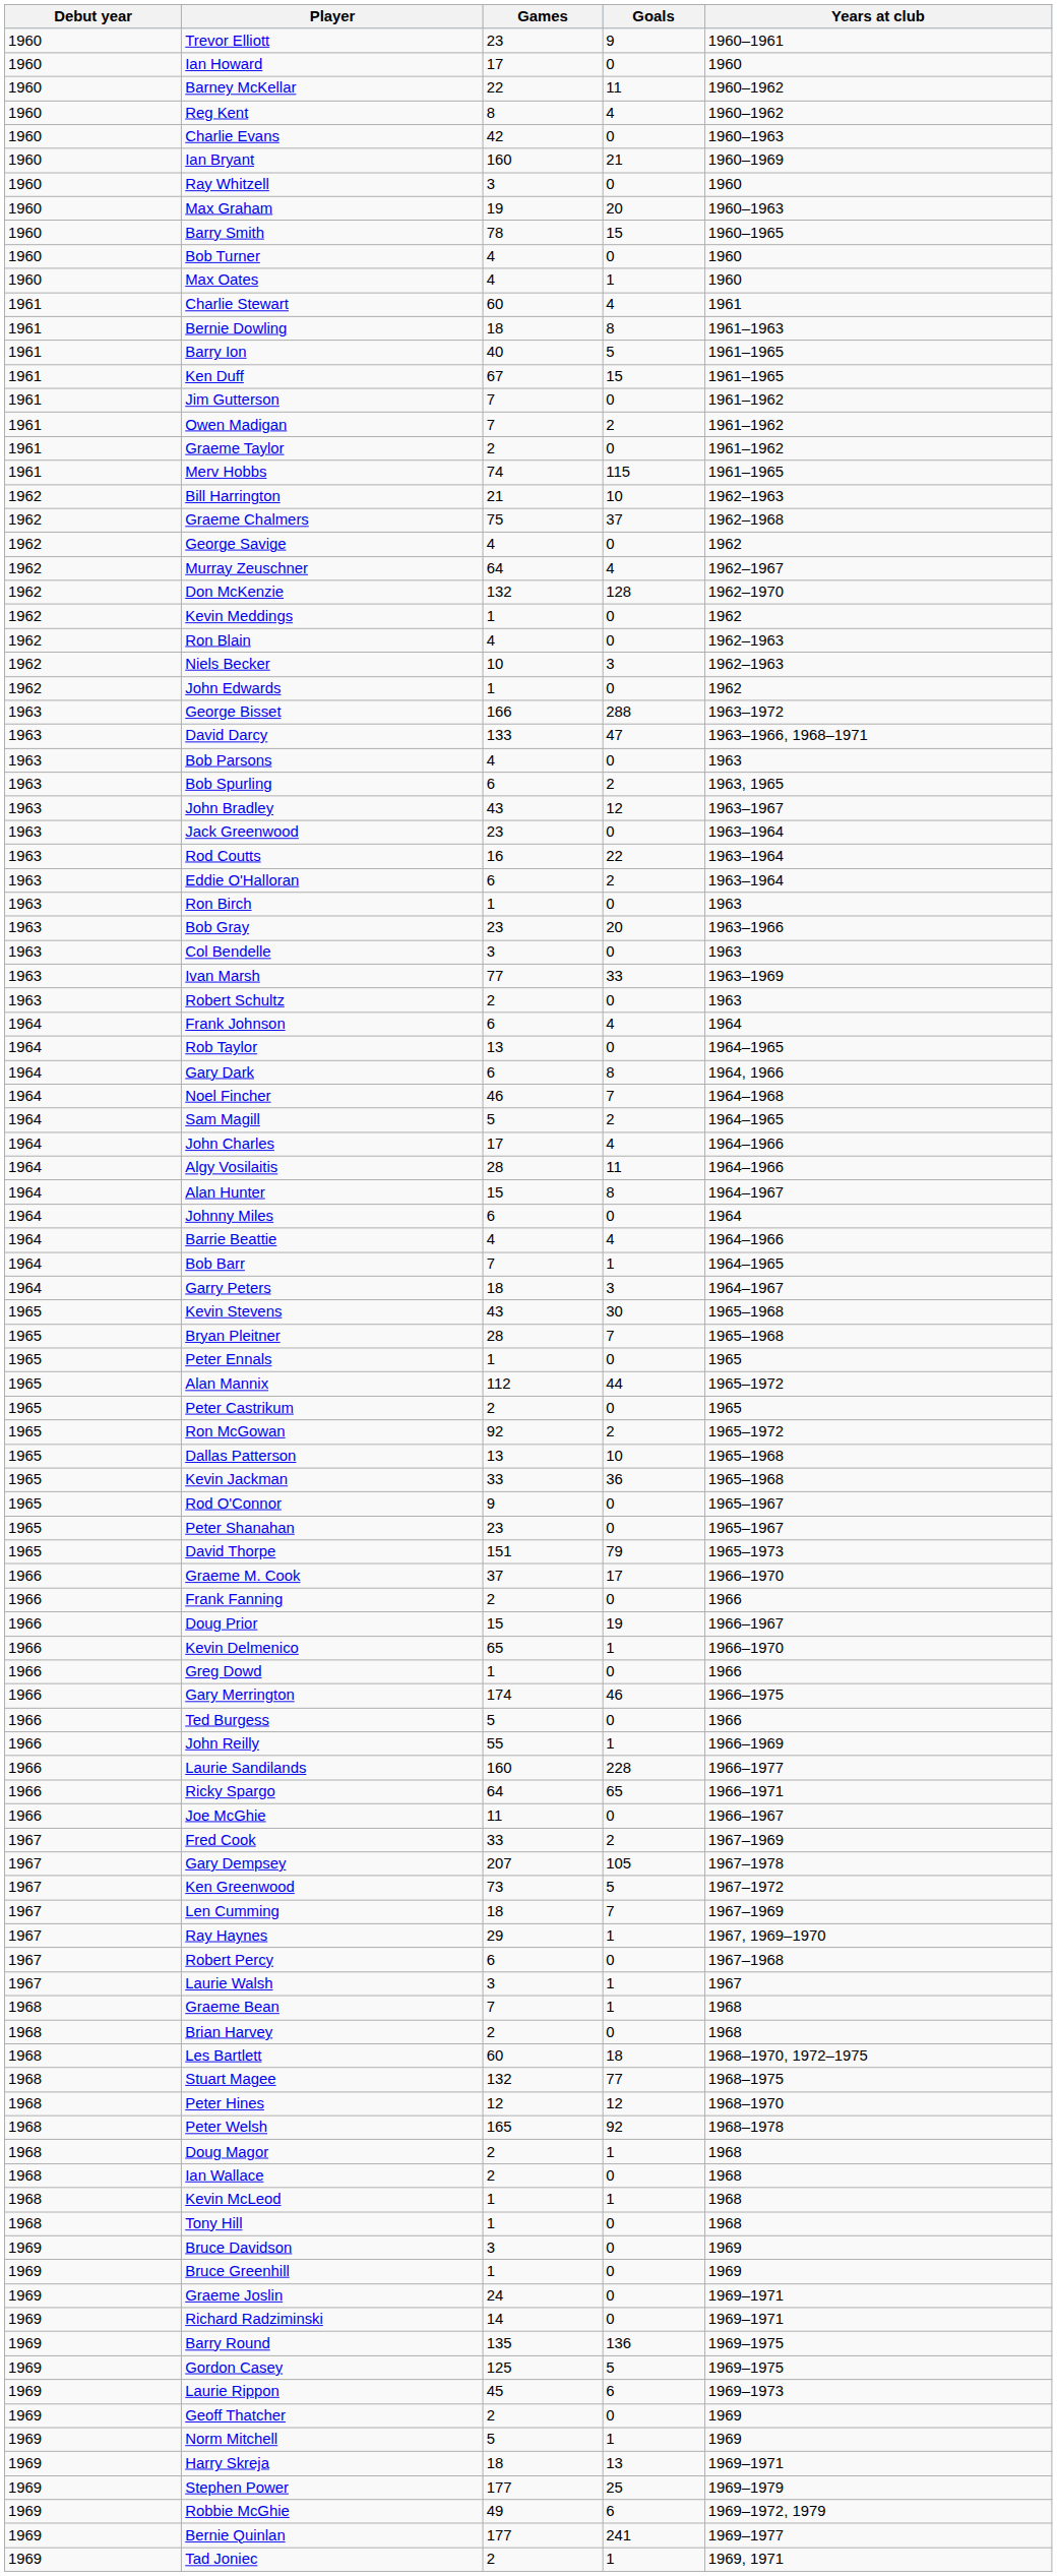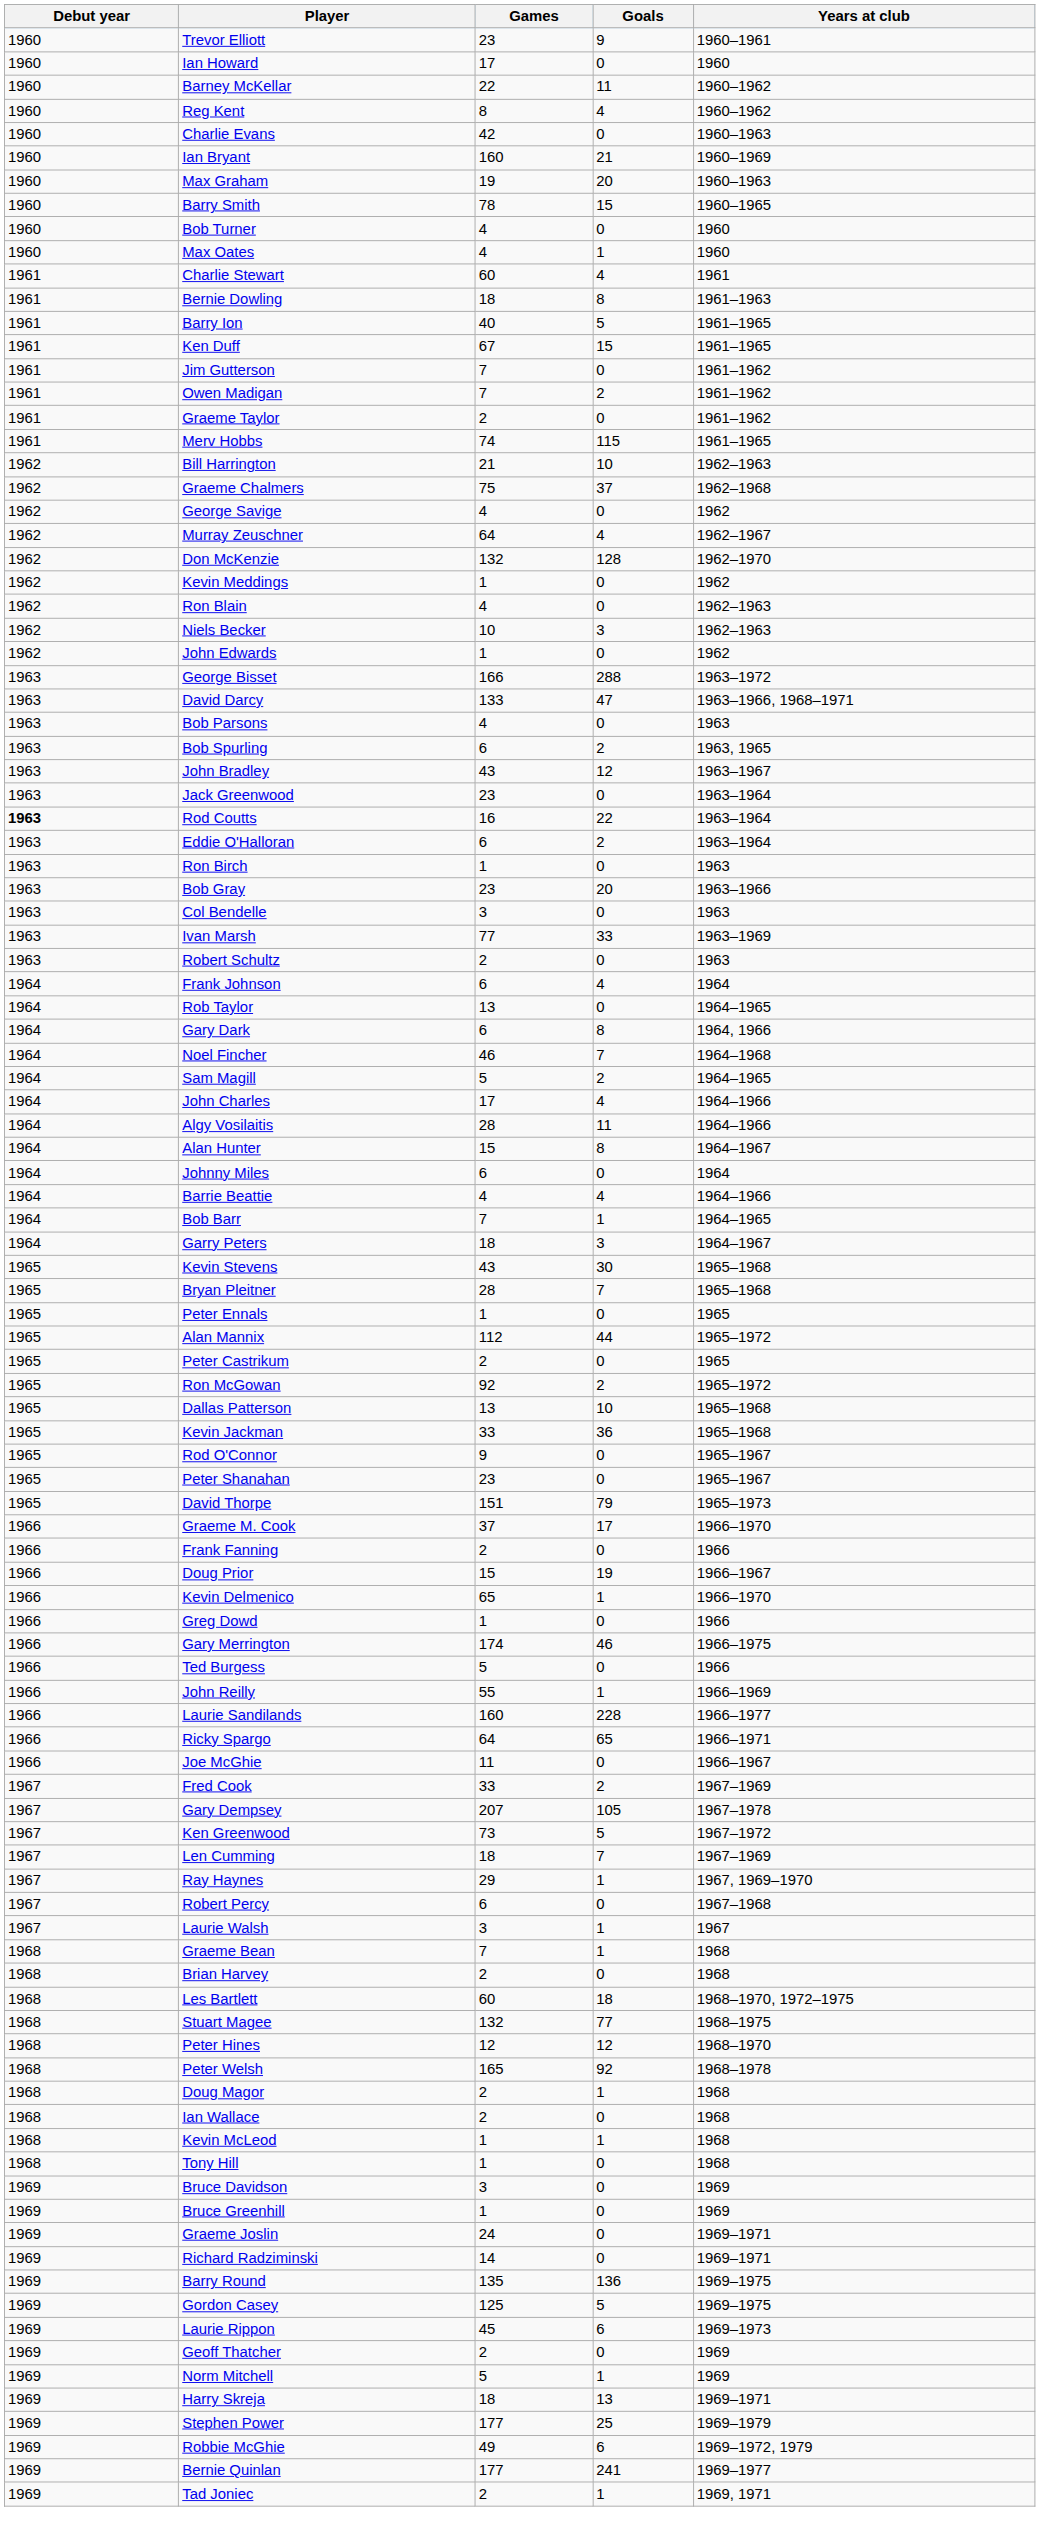 <table class="wikitable" style="width:70%;">
 <tr style="background:#87cefa;">
 <th>Debut year</th>
 <th>Player</th>
 <th>Games</th>
 <th>Goals</th>
 <th>Years at club</th>
 </tr>
 <tr>
 <td>1960</td>
 <td><a href='#'>Trevor Elliott</a></td>
 <td>23</td>
 <td>9</td>
 <td>1960–1961</td>
 </tr>
 <tr>
 <td>1960</td>
 <td><a href='#'>Ian Howard</a></td>
 <td>17</td>
 <td>0</td>
 <td>1960</td>
 </tr>
 <tr>
 <td>1960</td>
 <td><a href='#'>Barney McKellar</a></td>
 <td>22</td>
 <td>11</td>
 <td>1960–1962</td>
 </tr>
 <tr>
 <td>1960</td>
 <td><a href='#'>Reg Kent</a></td>
 <td>8</td>
 <td>4</td>
 <td>1960–1962</td>
 </tr>
 <tr>
 <td>1960</td>
 <td><a href='#'>Charlie Evans</a></td>
 <td>42</td>
 <td>0</td>
 <td>1960–1963</td>
 </tr>
 <tr>
 <td>1960</td>
 <td><a href='#'>Ian Bryant</a></td>
 <td>160</td>
 <td>21</td>
 <td>1960–1969</td>
-</tr>
-<tr>
-<td>1960</td>
-<td><a href='#'>Ray Whitzell</a></td>
-<td>3</td>
-<td>0</td>
-<td>1960</td>
 </tr>
 <tr>
 <td>1960</td>
 <td><a href='#'>Max Graham</a></td>
 <td>19</td>
 <td>20</td>
 <td>1960–1963</td>
 </tr>
 <tr>
 <td>1960</td>
 <td><a href='#'>Barry Smith</a></td>
 <td>78</td>
 <td>15</td>
 <td>1960–1965</td>
 </tr>
 <tr>
 <td>1960</td>
 <td><a href='#'>Bob Turner</a></td>
 <td>4</td>
 <td>0</td>
 <td>1960</td>
 </tr>
 <tr>
 <td>1960</td>
 <td><a href='#'>Max Oates</a></td>
 <td>4</td>
 <td>1</td>
 <td>1960</td>
 </tr>
 <tr>
 <td>1961</td>
 <td><a href='#'>Charlie Stewart</a></td>
 <td>60</td>
 <td>4</td>
 <td>1961</td>
 </tr>
 <tr>
 <td>1961</td>
 <td><a href='#'>Bernie Dowling</a></td>
 <td>18</td>
 <td>8</td>
 <td>1961–1963</td>
 </tr>
 <tr>
 <td>1961</td>
 <td><a href='#'>Barry Ion</a></td>
 <td>40</td>
 <td>5</td>
 <td>1961–1965</td>
 </tr>
 <tr>
 <td>1961</td>
 <td><a href='#'>Ken Duff</a></td>
 <td>67</td>
 <td>15</td>
 <td>1961–1965</td>
 </tr>
 <tr>
 <td>1961</td>
 <td><a href='#'>Jim Gutterson</a></td>
 <td>7</td>
 <td>0</td>
 <td>1961–1962</td>
 </tr>
 <tr>
 <td>1961</td>
 <td><a href='#'>Owen Madigan</a></td>
 <td>7</td>
 <td>2</td>
 <td>1961–1962</td>
 </tr>
 <tr>
 <td>1961</td>
 <td><a href='#'>Graeme Taylor</a></td>
 <td>2</td>
 <td>0</td>
 <td>1961–1962</td>
 </tr>
 <tr>
 <td>1961</td>
 <td><a href='#'>Merv Hobbs</a></td>
 <td>74</td>
 <td>115</td>
 <td>1961–1965</td>
 </tr>
 <tr>
 <td>1962</td>
 <td><a href='#'>Bill Harrington</a></td>
 <td>21</td>
 <td>10</td>
 <td>1962–1963</td>
 </tr>
 <tr>
 <td>1962</td>
 <td><a href='#'>Graeme Chalmers</a></td>
 <td>75</td>
 <td>37</td>
 <td>1962–1968</td>
 </tr>
 <tr>
 <td>1962</td>
 <td><a href='#'>George Savige</a></td>
 <td>4</td>
 <td>0</td>
 <td>1962</td>
 </tr>
 <tr>
 <td>1962</td>
 <td><a href='#'>Murray Zeuschner</a></td>
 <td>64</td>
 <td>4</td>
 <td>1962–1967</td>
 </tr>
 <tr>
 <td>1962</td>
 <td><a href='#'>Don McKenzie</a></td>
 <td>132</td>
 <td>128</td>
 <td>1962–1970</td>
 </tr>
 <tr>
 <td>1962</td>
 <td><a href='#'>Kevin Meddings</a></td>
 <td>1</td>
 <td>0</td>
 <td>1962</td>
 </tr>
 <tr>
 <td>1962</td>
 <td><a href='#'>Ron Blain</a></td>
 <td>4</td>
 <td>0</td>
 <td>1962–1963</td>
 </tr>
 <tr>
 <td>1962</td>
 <td><a href='#'>Niels Becker</a></td>
 <td>10</td>
 <td>3</td>
 <td>1962–1963</td>
 </tr>
 <tr>
 <td>1962</td>
 <td><a href='#'>John Edwards</a></td>
 <td>1</td>
 <td>0</td>
 <td>1962</td>
 </tr>
 <tr>
 <td>1963</td>
 <td><a href='#'>George Bisset</a></td>
 <td>166</td>
 <td>288</td>
 <td>1963–1972</td>
 </tr>
 <tr>
 <td>1963</td>
 <td><a href='#'>David Darcy</a></td>
 <td>133</td>
 <td>47</td>
 <td>1963–1966, 1968–1971</td>
 </tr>
 <tr>
 <td>1963</td>
 <td><a href='#'>Bob Parsons</a></td>
 <td>4</td>
 <td>0</td>
 <td>1963</td>
 </tr>
 <tr>
 <td>1963</td>
 <td><a href='#'>Bob Spurling</a></td>
 <td>6</td>
 <td>2</td>
 <td>1963, 1965</td>
 </tr>
 <tr>
 <td>1963</td>
 <td><a href='#'>John Bradley</a></td>
 <td>43</td>
 <td>12</td>
 <td>1963–1967</td>
 </tr>
 <tr>
 <td>1963</td>
 <td><a href='#'>Jack Greenwood</a></td>
 <td>23</td>
 <td>0</td>
 <td>1963–1964</td>
 </tr>
 <tr>
-<td>1963</td>
+<td><strong>1963</strong></td>
 <td><a href='#'>Rod Coutts</a></td>
 <td>16</td>
 <td>22</td>
 <td>1963–1964</td>
 </tr>
 <tr>
 <td>1963</td>
 <td><a href='#'>Eddie O'Halloran</a></td>
 <td>6</td>
 <td>2</td>
 <td>1963–1964</td>
 </tr>
 <tr>
 <td>1963</td>
 <td><a href='#'>Ron Birch</a></td>
 <td>1</td>
 <td>0</td>
 <td>1963</td>
 </tr>
 <tr>
 <td>1963</td>
 <td><a href='#'>Bob Gray</a></td>
 <td>23</td>
 <td>20</td>
 <td>1963–1966</td>
 </tr>
 <tr>
 <td>1963</td>
 <td><a href='#'>Col Bendelle</a></td>
 <td>3</td>
 <td>0</td>
 <td>1963</td>
 </tr>
 <tr>
 <td>1963</td>
 <td><a href='#'>Ivan Marsh</a></td>
 <td>77</td>
 <td>33</td>
 <td>1963–1969</td>
 </tr>
 <tr>
 <td>1963</td>
 <td><a href='#'>Robert Schultz</a></td>
 <td>2</td>
 <td>0</td>
 <td>1963</td>
 </tr>
 <tr>
 <td>1964</td>
 <td><a href='#'>Frank Johnson</a></td>
 <td>6</td>
 <td>4</td>
 <td>1964</td>
 </tr>
 <tr>
 <td>1964</td>
 <td><a href='#'>Rob Taylor</a></td>
 <td>13</td>
 <td>0</td>
 <td>1964–1965</td>
 </tr>
 <tr>
 <td>1964</td>
 <td><a href='#'>Gary Dark</a></td>
 <td>6</td>
 <td>8</td>
 <td>1964, 1966</td>
 </tr>
 <tr>
 <td>1964</td>
 <td><a href='#'>Noel Fincher</a></td>
 <td>46</td>
 <td>7</td>
 <td>1964–1968</td>
 </tr>
 <tr>
 <td>1964</td>
 <td><a href='#'>Sam Magill</a></td>
 <td>5</td>
 <td>2</td>
 <td>1964–1965</td>
 </tr>
 <tr>
 <td>1964</td>
 <td><a href='#'>John Charles</a></td>
 <td>17</td>
 <td>4</td>
 <td>1964–1966</td>
 </tr>
 <tr>
 <td>1964</td>
 <td><a href='#'>Algy Vosilaitis</a></td>
 <td>28</td>
 <td>11</td>
 <td>1964–1966</td>
 </tr>
 <tr>
 <td>1964</td>
 <td><a href='#'>Alan Hunter</a></td>
 <td>15</td>
 <td>8</td>
 <td>1964–1967</td>
 </tr>
 <tr>
 <td>1964</td>
 <td><a href='#'>Johnny Miles</a></td>
 <td>6</td>
 <td>0</td>
 <td>1964</td>
 </tr>
 <tr>
 <td>1964</td>
 <td><a href='#'>Barrie Beattie</a></td>
 <td>4</td>
 <td>4</td>
 <td>1964–1966</td>
 </tr>
 <tr>
 <td>1964</td>
 <td><a href='#'>Bob Barr</a></td>
 <td>7</td>
 <td>1</td>
 <td>1964–1965</td>
 </tr>
 <tr>
 <td>1964</td>
 <td><a href='#'>Garry Peters</a></td>
 <td>18</td>
 <td>3</td>
 <td>1964–1967</td>
 </tr>
 <tr>
 <td>1965</td>
 <td><a href='#'>Kevin Stevens</a></td>
 <td>43</td>
 <td>30</td>
 <td>1965–1968</td>
 </tr>
 <tr>
 <td>1965</td>
 <td><a href='#'>Bryan Pleitner</a></td>
 <td>28</td>
 <td>7</td>
 <td>1965–1968</td>
 </tr>
 <tr>
 <td>1965</td>
 <td><a href='#'>Peter Ennals</a></td>
 <td>1</td>
 <td>0</td>
 <td>1965</td>
 </tr>
 <tr>
 <td>1965</td>
 <td><a href='#'>Alan Mannix</a></td>
 <td>112</td>
 <td>44</td>
 <td>1965–1972</td>
 </tr>
 <tr>
 <td>1965</td>
 <td><a href='#'>Peter Castrikum</a></td>
 <td>2</td>
 <td>0</td>
 <td>1965</td>
 </tr>
 <tr>
 <td>1965</td>
 <td><a href='#'>Ron McGowan</a></td>
 <td>92</td>
 <td>2</td>
 <td>1965–1972</td>
 </tr>
 <tr>
 <td>1965</td>
 <td><a href='#'>Dallas Patterson</a></td>
 <td>13</td>
 <td>10</td>
 <td>1965–1968</td>
 </tr>
 <tr>
 <td>1965</td>
 <td><a href='#'>Kevin Jackman</a></td>
 <td>33</td>
 <td>36</td>
 <td>1965–1968</td>
 </tr>
 <tr>
 <td>1965</td>
 <td><a href='#'>Rod O'Connor</a></td>
 <td>9</td>
 <td>0</td>
 <td>1965–1967</td>
 </tr>
 <tr>
 <td>1965</td>
 <td><a href='#'>Peter Shanahan</a></td>
 <td>23</td>
 <td>0</td>
 <td>1965–1967</td>
 </tr>
 <tr>
 <td>1965</td>
 <td><a href='#'>David Thorpe</a></td>
 <td>151</td>
 <td>79</td>
 <td>1965–1973</td>
 </tr>
 <tr>
 <td>1966</td>
 <td><a href='#'>Graeme M. Cook</a></td>
 <td>37</td>
 <td>17</td>
 <td>1966–1970</td>
 </tr>
 <tr>
 <td>1966</td>
 <td><a href='#'>Frank Fanning</a></td>
 <td>2</td>
 <td>0</td>
 <td>1966</td>
 </tr>
 <tr>
 <td>1966</td>
 <td><a href='#'>Doug Prior</a></td>
 <td>15</td>
 <td>19</td>
 <td>1966–1967</td>
 </tr>
 <tr>
 <td>1966</td>
 <td><a href='#'>Kevin Delmenico</a></td>
 <td>65</td>
 <td>1</td>
 <td>1966–1970</td>
 </tr>
 <tr>
 <td>1966</td>
 <td><a href='#'>Greg Dowd</a></td>
 <td>1</td>
 <td>0</td>
 <td>1966</td>
 </tr>
 <tr>
 <td>1966</td>
 <td><a href='#'>Gary Merrington</a></td>
 <td>174</td>
 <td>46</td>
 <td>1966–1975</td>
 </tr>
 <tr>
 <td>1966</td>
 <td><a href='#'>Ted Burgess</a></td>
 <td>5</td>
 <td>0</td>
 <td>1966</td>
 </tr>
 <tr>
 <td>1966</td>
 <td><a href='#'>John Reilly</a></td>
 <td>55</td>
 <td>1</td>
 <td>1966–1969</td>
 </tr>
 <tr>
 <td>1966</td>
 <td><a href='#'>Laurie Sandilands</a></td>
 <td>160</td>
 <td>228</td>
 <td>1966–1977</td>
 </tr>
 <tr>
 <td>1966</td>
 <td><a href='#'>Ricky Spargo</a></td>
 <td>64</td>
 <td>65</td>
 <td>1966–1971</td>
 </tr>
 <tr>
 <td>1966</td>
 <td><a href='#'>Joe McGhie</a></td>
 <td>11</td>
 <td>0</td>
 <td>1966–1967</td>
 </tr>
 <tr>
 <td>1967</td>
 <td><a href='#'>Fred Cook</a></td>
 <td>33</td>
 <td>2</td>
 <td>1967–1969</td>
 </tr>
 <tr>
 <td>1967</td>
 <td><a href='#'>Gary Dempsey</a></td>
 <td>207</td>
 <td>105</td>
 <td>1967–1978</td>
 </tr>
 <tr>
 <td>1967</td>
 <td><a href='#'>Ken Greenwood</a></td>
 <td>73</td>
 <td>5</td>
 <td>1967–1972</td>
 </tr>
 <tr>
 <td>1967</td>
 <td><a href='#'>Len Cumming</a></td>
 <td>18</td>
 <td>7</td>
 <td>1967–1969</td>
 </tr>
 <tr>
 <td>1967</td>
 <td><a href='#'>Ray Haynes</a></td>
 <td>29</td>
 <td>1</td>
 <td>1967, 1969–1970</td>
 </tr>
 <tr>
 <td>1967</td>
 <td><a href='#'>Robert Percy</a></td>
 <td>6</td>
 <td>0</td>
 <td>1967–1968</td>
 </tr>
 <tr>
 <td>1967</td>
 <td><a href='#'>Laurie Walsh</a></td>
 <td>3</td>
 <td>1</td>
 <td>1967</td>
 </tr>
 <tr>
 <td>1968</td>
 <td><a href='#'>Graeme Bean</a></td>
 <td>7</td>
 <td>1</td>
 <td>1968</td>
 </tr>
 <tr>
 <td>1968</td>
 <td><a href='#'>Brian Harvey</a></td>
 <td>2</td>
 <td>0</td>
 <td>1968</td>
 </tr>
 <tr>
 <td>1968</td>
 <td><a href='#'>Les Bartlett</a></td>
 <td>60</td>
 <td>18</td>
 <td>1968–1970, 1972–1975</td>
 </tr>
 <tr>
 <td>1968</td>
 <td><a href='#'>Stuart Magee</a></td>
 <td>132</td>
 <td>77</td>
 <td>1968–1975</td>
 </tr>
 <tr>
 <td>1968</td>
 <td><a href='#'>Peter Hines</a></td>
 <td>12</td>
 <td>12</td>
 <td>1968–1970</td>
 </tr>
 <tr>
 <td>1968</td>
 <td><a href='#'>Peter Welsh</a></td>
 <td>165</td>
 <td>92</td>
 <td>1968–1978</td>
 </tr>
 <tr>
 <td>1968</td>
 <td><a href='#'>Doug Magor</a></td>
 <td>2</td>
 <td>1</td>
 <td>1968</td>
 </tr>
 <tr>
 <td>1968</td>
 <td><a href='#'>Ian Wallace</a></td>
 <td>2</td>
 <td>0</td>
 <td>1968</td>
 </tr>
 <tr>
 <td>1968</td>
 <td><a href='#'>Kevin McLeod</a></td>
 <td>1</td>
 <td>1</td>
 <td>1968</td>
 </tr>
 <tr>
 <td>1968</td>
 <td><a href='#'>Tony Hill</a></td>
 <td>1</td>
 <td>0</td>
 <td>1968</td>
 </tr>
 <tr>
 <td>1969</td>
 <td><a href='#'>Bruce Davidson</a></td>
 <td>3</td>
 <td>0</td>
 <td>1969</td>
 </tr>
 <tr>
 <td>1969</td>
 <td><a href='#'>Bruce Greenhill</a></td>
 <td>1</td>
 <td>0</td>
 <td>1969</td>
 </tr>
 <tr>
 <td>1969</td>
 <td><a href='#'>Graeme Joslin</a></td>
 <td>24</td>
 <td>0</td>
 <td>1969–1971</td>
 </tr>
 <tr>
 <td>1969</td>
 <td><a href='#'>Richard Radziminski</a></td>
 <td>14</td>
 <td>0</td>
 <td>1969–1971</td>
 </tr>
 <tr>
 <td>1969</td>
 <td><a href='#'>Barry Round</a></td>
 <td>135</td>
 <td>136</td>
 <td>1969–1975</td>
 </tr>
 <tr>
 <td>1969</td>
 <td><a href='#'>Gordon Casey</a></td>
 <td>125</td>
 <td>5</td>
 <td>1969–1975</td>
 </tr>
 <tr>
 <td>1969</td>
 <td><a href='#'>Laurie Rippon</a></td>
 <td>45</td>
 <td>6</td>
 <td>1969–1973</td>
 </tr>
 <tr>
 <td>1969</td>
 <td><a href='#'>Geoff Thatcher</a></td>
 <td>2</td>
 <td>0</td>
 <td>1969</td>
 </tr>
 <tr>
 <td>1969</td>
 <td><a href='#'>Norm Mitchell</a></td>
 <td>5</td>
 <td>1</td>
 <td>1969</td>
 </tr>
 <tr>
 <td>1969</td>
 <td><a href='#'>Harry Skreja</a></td>
 <td>18</td>
 <td>13</td>
 <td>1969–1971</td>
 </tr>
 <tr>
 <td>1969</td>
 <td><a href='#'>Stephen Power</a></td>
 <td>177</td>
 <td>25</td>
 <td>1969–1979</td>
 </tr>
 <tr>
 <td>1969</td>
 <td><a href='#'>Robbie McGhie</a></td>
 <td>49</td>
 <td>6</td>
 <td>1969–1972, 1979</td>
 </tr>
 <tr>
 <td>1969</td>
 <td><a href='#'>Bernie Quinlan</a></td>
 <td>177</td>
 <td>241</td>
 <td>1969–1977</td>
 </tr>
 <tr>
 <td>1969</td>
 <td><a href='#'>Tad Joniec</a></td>
 <td>2</td>
 <td>1</td>
 <td>1969, 1971</td>
 </tr>
 </table>
